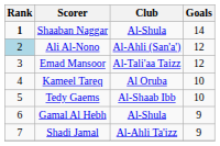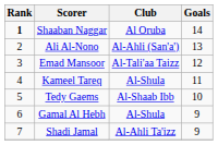 <table class="wikitable" style="text-align:center">
 <tr>
 <th>Rank</th>
 <th>Scorer</th>
 <th>Club</th>
 <th>Goals</th>
 </tr>
 <tr>
 <td><strong>1</strong></td>
 <td> <a href='#'>Shaaban Naggar</a></td>
-<td><a href='#'>Al-Shula</a></td>
+<td><a href='#'>Al Oruba</a></td>
 <td>14</td>
 </tr>
 <tr>
-<td style="background: lightblue;">2</td>
+<td>2</td>
 <td> <a href='#'>Ali Al-Nono</a></td>
 <td><a href='#'>Al-Ahli (San'a')</a></td>
-<td>12</td>
+<td>13</td>
 </tr>
 <tr>
 <td>3</td>
 <td> <a href='#'>Emad Mansoor</a></td>
 <td><a href='#'>Al-Tali'aa Taizz</a></td>
 <td>12</td>
 </tr>
 <tr>
 <td>4</td>
 <td> <a href='#'>Kameel Tareq</a></td>
-<td><a href='#'>Al Oruba</a></td>
-<td>10</td>
+<td><a href='#'>Al-Shula</a></td>
+<td>11</td>
 </tr>
 <tr>
 <td>5</td>
 <td> <a href='#'>Tedy Gaems</a></td>
 <td><a href='#'>Al-Shaab Ibb</a></td>
 <td>10</td>
 </tr>
 <tr>
 <td>6</td>
 <td> <a href='#'>Gamal Al Hebh</a></td>
 <td><a href='#'>Al-Shula</a></td>
 <td>9</td>
 </tr>
 <tr>
 <td>7</td>
 <td> <a href='#'>Shadi Jamal</a></td>
 <td><a href='#'>Al-Ahli Ta'izz</a></td>
 <td>9</td>
 </tr>
 <tr>
 </tr>
 </table>
